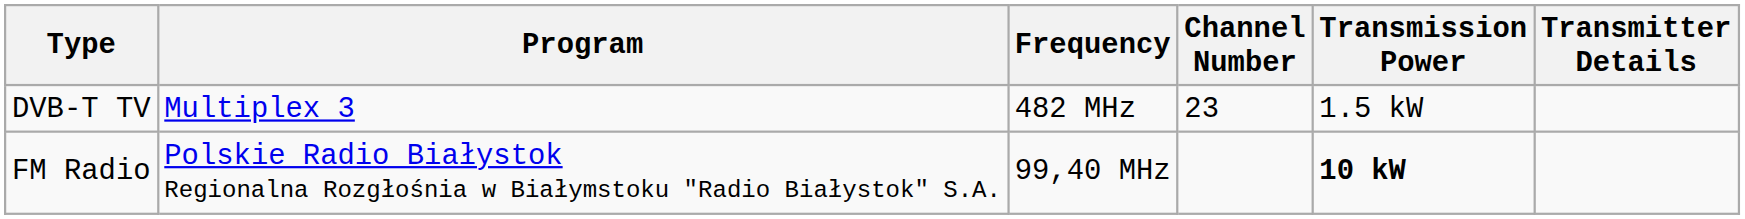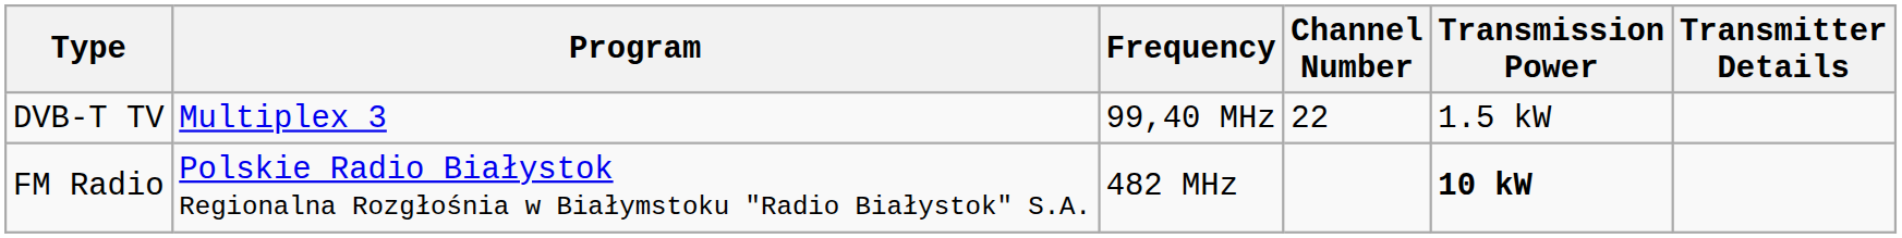 <table class="wikitable">
 <tr>
 <th>Type</th>
 <th>Program</th>
 <th>Frequency</th>
 <th>Channel<br>Number</th>
 <th>Transmission<br>Power</th>
 <th>Transmitter<br>Details</th>
 </tr>
 <tr>
 <td>DVB-T TV</td>
 <td><a href='#'>Multiplex 3</a></td>
-<td>482 MHz</td>
-<td>23</td>
+<td>99,40 MHz</td>
+<td>22</td>
 <td>1.5 kW</td>
 <td></td>
 </tr>
 <tr>
 <td>FM Radio</td>
 <td><a href='#'>Polskie Radio Białystok</a><br><small>Regionalna Rozgłośnia w Białymstoku "Radio Białystok" S.A.</small></td>
-<td>99,40 MHz</td>
+<td>482 MHz</td>
 <td></td>
 <td><strong>10 kW</strong></td>
 <td></td>
 </tr>
 </table>
